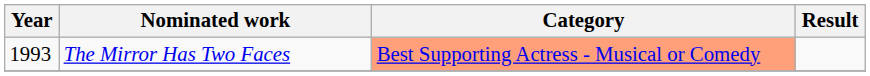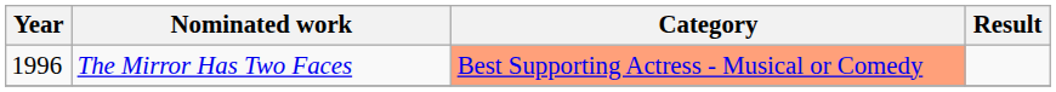 <table width="75%" class="wikitable">
 <tr>
 <th width="10">Year</th>
 <th width="220">Nominated work</th>
 <th width="300">Category</th>
 <th width="30">Result</th>
 </tr>
 <tr>
-<td>1993</td>
+<td>1996</td>
 <td><em><a href='#'>The Mirror Has Two Faces</a></em></td>
 <td style="background: lightsalmon;"><a href='#'>Best Supporting Actress - Musical or Comedy</a></td>
 <td></td>
 </tr>
 <tr>
 </tr>
 </table>
